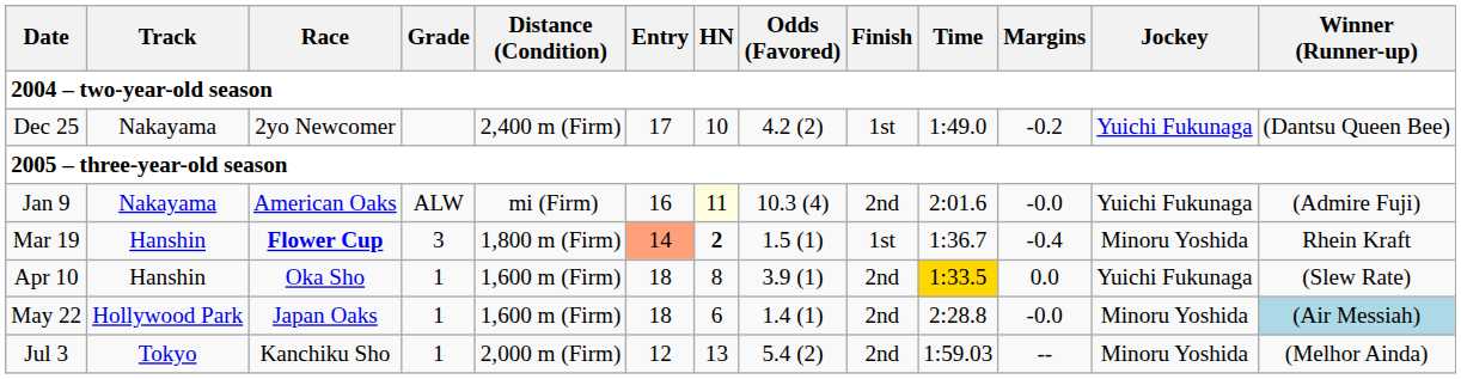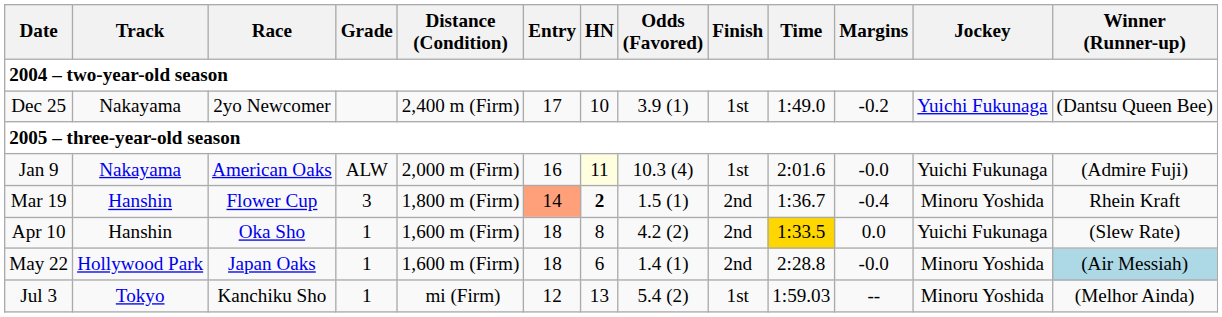 <table class="wikitable" style="border-collapse: collapse; font-size: 90%; text-align: center; white-space: nowrap">
 <tr>
 <th>Date</th>
 <th>Track</th>
 <th>Race</th>
 <th>Grade</th>
 <th>Distance<br>(Condition)</th>
 <th>Entry</th>
 <th>HN</th>
 <th>Odds<br>(Favored)</th>
 <th>Finish</th>
 <th>Time</th>
 <th>Margins</th>
 <th>Jockey</th>
 <th>Winner<br>(Runner-up)</th>
 </tr>
 <tr style="background-color:white">
 <td colspan="13" align="left"><strong>2004 – two-year-old season</strong></td>
 </tr>
 <tr>
 <td>Dec 25</td>
 <td>Nakayama</td>
 <td>2yo Newcomer</td>
 <td></td>
 <td>2,400 m (Firm)</td>
 <td>17</td>
 <td>10</td>
-<td>4.2 (2)</td>
+<td>3.9 (1)</td>
 <td><span>1st</span></td>
 <td>1:49.0</td>
 <td>-0.2</td>
 <td><a href='#'>Yuichi Fukunaga</a></td>
 <td>(Dantsu Queen Bee)</td>
 </tr>
 <tr style="background-color:white">
 <td colspan="13" align="left"><strong>2005 – three-year-old season</strong></td>
 </tr>
 <tr>
 <td>Jan 9</td>
 <td><a href='#'>Nakayama</a></td>
 <td><a href='#'>American Oaks</a></td>
 <td>ALW</td>
-<td> mi (Firm)</td>
+<td>2,000 m (Firm)</td>
 <td>16</td>
 <td style="background: lightyellow;">11</td>
 <td>10.3 (4)</td>
-<td><span>2nd</span></td>
+<td><span>1st</span></td>
 <td>2:01.6</td>
 <td>-0.0</td>
 <td>Yuichi Fukunaga</td>
 <td>(Admire Fuji)</td>
 </tr>
 <tr>
 <td>Mar 19</td>
 <td><a href='#'>Hanshin</a></td>
-<td><strong><a href='#'>Flower Cup</a></strong></td>
+<td><a href='#'>Flower Cup</a></td>
 <td>3</td>
 <td>1,800 m (Firm)</td>
 <td style="background: lightsalmon;">14</td>
 <td><strong>2</strong></td>
 <td>1.5 (1)</td>
-<td><span>1st</span></td>
+<td><span>2nd</span></td>
 <td>1:36.7</td>
 <td>-0.4</td>
 <td>Minoru Yoshida</td>
 <td>Rhein Kraft</td>
 </tr>
 <tr>
 <td>Apr 10</td>
 <td>Hanshin</td>
 <td><a href='#'>Oka Sho</a></td>
 <td>1</td>
 <td>1,600 m (Firm)</td>
 <td>18</td>
 <td>8</td>
-<td>3.9 (1)</td>
+<td>4.2 (2)</td>
 <td><span>2nd</span></td>
 <td style="background: gold;">1:33.5</td>
 <td>0.0</td>
 <td>Yuichi Fukunaga</td>
 <td>(Slew Rate)</td>
 </tr>
 <tr>
 <td>May 22</td>
 <td><a href='#'>Hollywood Park</a></td>
 <td><a href='#'>Japan Oaks</a></td>
 <td>1</td>
 <td>1,600 m (Firm)</td>
 <td>18</td>
 <td>6</td>
 <td>1.4 (1)</td>
 <td><span>2nd</span></td>
 <td>2:28.8</td>
 <td>-0.0</td>
 <td>Minoru Yoshida</td>
 <td style="background: lightblue;">(Air Messiah)</td>
 </tr>
 <tr>
 <td>Jul 3</td>
 <td><a href='#'>Tokyo</a></td>
 <td>Kanchiku Sho</td>
 <td>1</td>
-<td>2,000 m (Firm)</td>
+<td> mi (Firm)</td>
 <td>12</td>
 <td>13</td>
 <td>5.4 (2)</td>
-<td><span>2nd</span></td>
+<td><span>1st</span></td>
 <td>1:59.03</td>
 <td>--</td>
 <td>Minoru Yoshida</td>
 <td>(Melhor Ainda)</td>
 </tr>
 </table>
